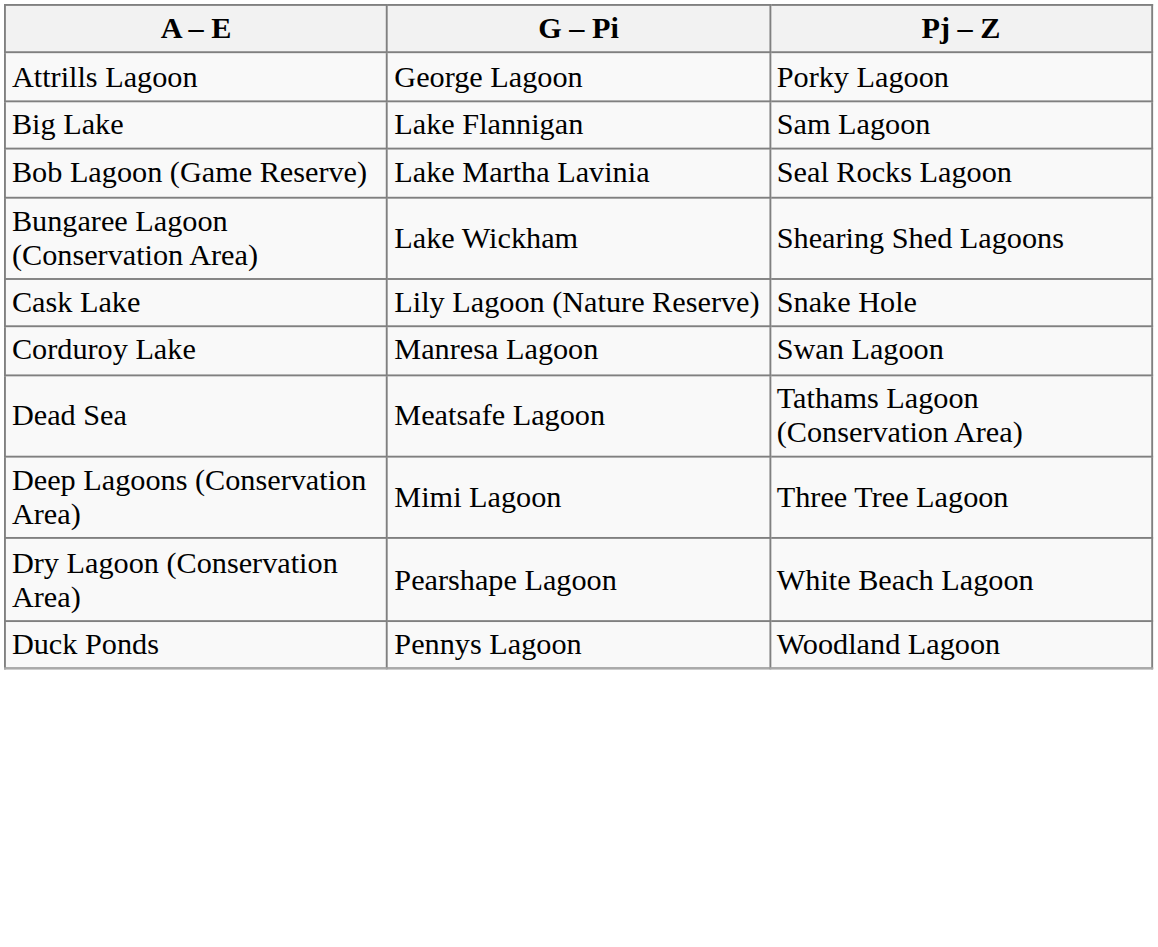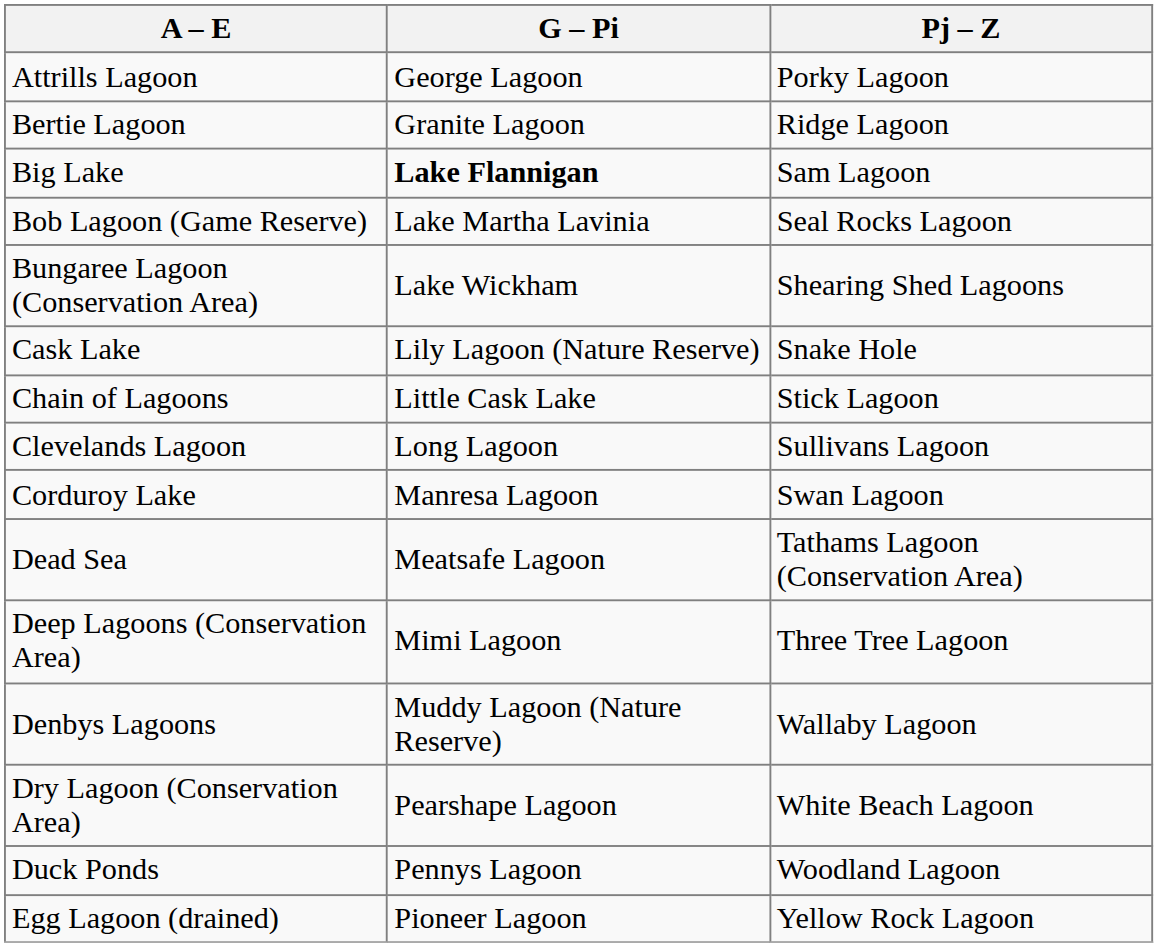 <table class="wikitable">
 <tr style="font-weight:bold; text-align:center;">
 <th width=33% style=" border:1px solid gray;">A – E</th>
 <th width=33% style=" border:1px solid gray;">G – Pi</th>
 <th width=33% style=" border:1px solid gray;">Pj – Z</th>
 </tr>
 <tr>
 <td style="border:1px solid gray;">Attrills Lagoon</td>
 <td style="border:1px solid gray;">George Lagoon</td>
 <td style="border:1px solid gray;">Porky Lagoon</td>
 </tr>
 <tr>
+<td style="border:1px solid gray;">Bertie Lagoon</td>
+<td style="border:1px solid gray;">Granite Lagoon</td>
+<td style="border:1px solid gray;">Ridge Lagoon</td>
+</tr>
+<tr>
 <td style="border:1px solid gray;">Big Lake</td>
-<td style="border:1px solid gray;">Lake Flannigan</td>
+<td style="border:1px solid gray;"><strong>Lake Flannigan</strong></td>
 <td style="border:1px solid gray;">Sam Lagoon</td>
 </tr>
 <tr>
 <td style="border:1px solid gray;">Bob Lagoon (Game Reserve)</td>
 <td style="border:1px solid gray;">Lake Martha Lavinia</td>
 <td style="border:1px solid gray;">Seal Rocks Lagoon</td>
 </tr>
 <tr>
 <td style="border:1px solid gray;">Bungaree Lagoon (Conservation Area)</td>
 <td style="border:1px solid gray;">Lake Wickham</td>
 <td style="border:1px solid gray;">Shearing Shed Lagoons</td>
 </tr>
 <tr>
 <td style="border:1px solid gray;">Cask Lake</td>
 <td style="border:1px solid gray;">Lily Lagoon (Nature Reserve)</td>
 <td style="border:1px solid gray;">Snake Hole</td>
 </tr>
 <tr>
+<td style="border:1px solid gray;">Chain of Lagoons</td>
+<td style="border:1px solid gray;">Little Cask Lake</td>
+<td style="border:1px solid gray;">Stick Lagoon</td>
+</tr>
+<tr>
+<td style="border:1px solid gray;">Clevelands Lagoon</td>
+<td style="border:1px solid gray;">Long Lagoon</td>
+<td style="border:1px solid gray;">Sullivans Lagoon</td>
+</tr>
+<tr>
 <td style="border:1px solid gray;">Corduroy Lake</td>
 <td style="border:1px solid gray;">Manresa Lagoon</td>
 <td style="border:1px solid gray;">Swan Lagoon</td>
 </tr>
 <tr>
 <td style="border:1px solid gray;">Dead Sea</td>
 <td style="border:1px solid gray;">Meatsafe Lagoon</td>
 <td style="border:1px solid gray;">Tathams Lagoon (Conservation Area)</td>
 </tr>
 <tr>
 <td style="border:1px solid gray;">Deep Lagoons (Conservation Area)</td>
 <td style="border:1px solid gray;">Mimi Lagoon</td>
 <td style="border:1px solid gray;">Three Tree Lagoon</td>
 </tr>
 <tr>
+<td style="border:1px solid gray;">Denbys Lagoons</td>
+<td style="border:1px solid gray;">Muddy Lagoon (Nature Reserve)</td>
+<td style="border:1px solid gray;">Wallaby Lagoon</td>
+</tr>
+<tr>
 <td style="border:1px solid gray;">Dry Lagoon (Conservation Area)</td>
 <td style="border:1px solid gray;">Pearshape Lagoon</td>
 <td style="border:1px solid gray;">White Beach Lagoon</td>
 </tr>
 <tr>
 <td style="border:1px solid gray;">Duck Ponds</td>
 <td style="border:1px solid gray;">Pennys Lagoon</td>
 <td style="border:1px solid gray;">Woodland Lagoon</td>
 </tr>
 <tr>
+<td style="border:1px solid gray;">Egg Lagoon (drained)</td>
+<td style="border:1px solid gray;">Pioneer Lagoon</td>
+<td style="border:1px solid gray;">Yellow Rock Lagoon</td>
+</tr>
+<tr>
 </tr>
 </table>
